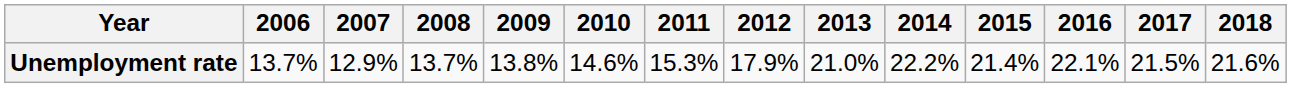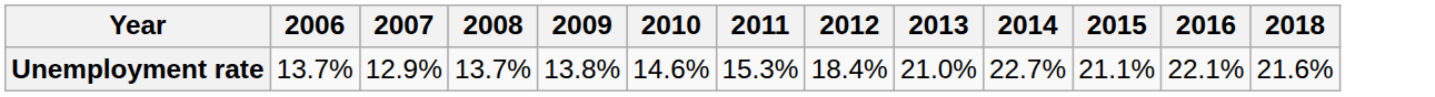 <table class="wikitable">
 <tr>
 <th>Year</th>
 <th>2006</th>
 <th>2007</th>
 <th>2008</th>
 <th>2009</th>
 <th>2010</th>
 <th>2011</th>
 <th>2012</th>
 <th>2013</th>
 <th>2014</th>
 <th>2015</th>
 <th>2016</th>
-<th>2017</th>
 <th>2018</th>
 </tr>
 <tr>
 <th>Unemployment rate</th>
 <td>13.7%</td>
 <td>12.9%</td>
 <td>13.7%</td>
 <td>13.8%</td>
 <td>14.6%</td>
 <td>15.3%</td>
-<td>17.9%</td>
+<td>18.4%</td>
 <td>21.0%</td>
-<td>22.2%</td>
-<td>21.4%</td>
+<td>22.7%</td>
+<td>21.1%</td>
 <td>22.1%</td>
-<td>21.5%</td>
 <td>21.6%</td>
 </tr>
 </table>
